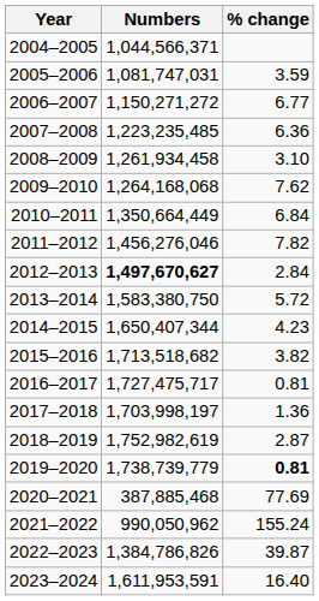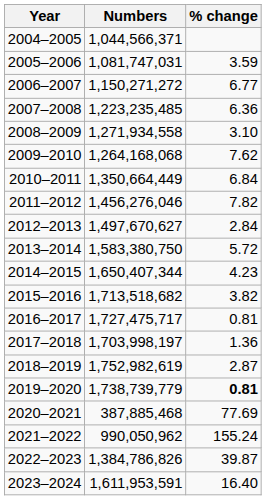 <table class="wikitable"  style="text-align:right">
 <tr>
 <th>Year</th>
 <th>Numbers</th>
 <th>% change</th>
 </tr>
 <tr>
 <td>2004–2005</td>
 <td>1,044,566,371</td>
 <td></td>
 </tr>
 <tr>
 <td>2005–2006</td>
 <td>1,081,747,031</td>
 <td>3.59</td>
 </tr>
 <tr>
 <td>2006–2007</td>
 <td>1,150,271,272</td>
 <td>6.77</td>
 </tr>
 <tr>
 <td>2007–2008</td>
 <td>1,223,235,485</td>
 <td>6.36</td>
 </tr>
 <tr>
 <td>2008–2009</td>
-<td>1,261,934,458</td>
+<td>1,271,934,558</td>
 <td>3.10</td>
 </tr>
 <tr>
 <td>2009–2010</td>
 <td>1,264,168,068</td>
 <td>7.62</td>
 </tr>
 <tr>
 <td>2010–2011</td>
 <td>1,350,664,449</td>
 <td>6.84</td>
 </tr>
 <tr>
 <td>2011–2012</td>
 <td>1,456,276,046</td>
 <td>7.82</td>
 </tr>
 <tr>
 <td>2012–2013</td>
-<td><strong>1,497,670,627</strong></td>
+<td>1,497,670,627</td>
 <td>2.84</td>
 </tr>
 <tr>
 <td>2013–2014</td>
 <td>1,583,380,750</td>
 <td>5.72</td>
 </tr>
 <tr>
 <td>2014–2015</td>
 <td>1,650,407,344</td>
 <td>4.23</td>
 </tr>
 <tr>
 <td>2015–2016</td>
 <td>1,713,518,682</td>
 <td>3.82</td>
 </tr>
 <tr>
 <td>2016–2017</td>
 <td>1,727,475,717</td>
 <td>0.81</td>
 </tr>
 <tr>
 <td>2017–2018</td>
 <td>1,703,998,197</td>
 <td>1.36</td>
 </tr>
 <tr>
 <td>2018–2019</td>
 <td>1,752,982,619</td>
 <td>2.87</td>
 </tr>
 <tr>
 <td>2019–2020</td>
 <td>1,738,739,779</td>
 <td><strong>0.81</strong></td>
 </tr>
 <tr>
 <td>2020–2021</td>
 <td>387,885,468</td>
 <td>77.69</td>
 </tr>
 <tr>
 <td>2021–2022</td>
 <td>990,050,962</td>
 <td>155.24</td>
 </tr>
 <tr>
 <td>2022–2023</td>
 <td>1,384,786,826</td>
 <td>39.87</td>
 </tr>
 <tr>
 <td>2023–2024</td>
 <td>1,611,953,591</td>
 <td>16.40</td>
 </tr>
 </table>
